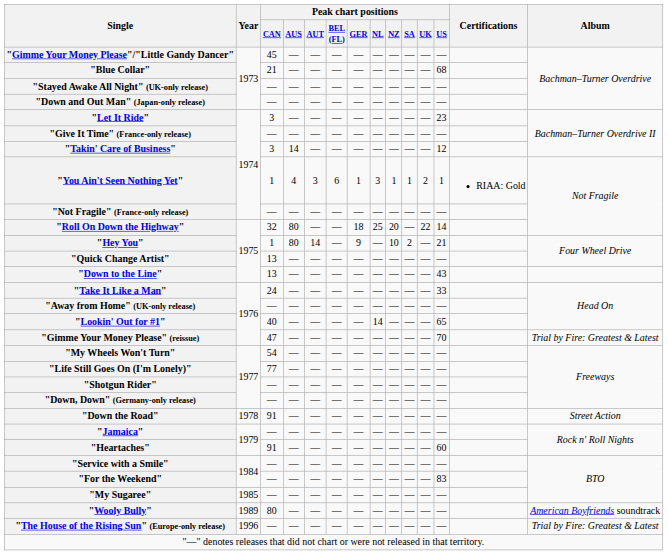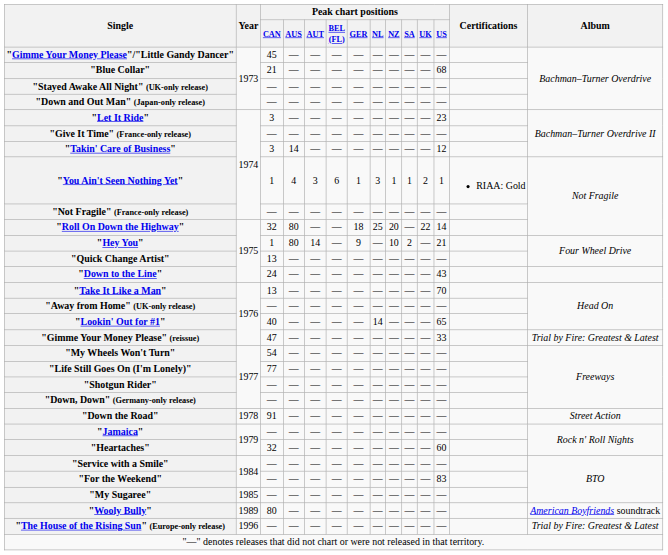 <table class="wikitable plainrowheaders" style="text-align:center;">
 <tr>
 <th rowspan="2">Single</th>
 <th rowspan="2">Year</th>
 <th colspan="10">Peak chart positions</th>
 <th rowspan="2">Certifications</th>
 <th rowspan="2">Album</th>
 </tr>
 <tr>
 <th><small><a href='#'>CAN</a></small><br></th>
 <th><small><a href='#'>AUS</a></small><br></th>
 <th><small><a href='#'>AUT</a></small><br></th>
 <th><small><a href='#'>BEL<br>(FL)</a></small><br></th>
 <th><small><a href='#'>GER</a></small><br></th>
 <th><small><a href='#'>NL</a></small><br></th>
 <th><small><a href='#'>NZ</a></small><br></th>
 <th><small><a href='#'>SA</a></small><br></th>
 <th><small><a href='#'>UK</a></small><br></th>
 <th><small><a href='#'>US</a></small><br></th>
 </tr>
 <tr>
 <th scope="row">"<a href='#'>Gimme Your Money Please</a>"/"Little Gandy Dancer"</th>
 <td rowspan="4">1973</td>
 <td>45</td>
 <td>—</td>
 <td>—</td>
 <td>—</td>
 <td>—</td>
 <td>—</td>
 <td>—</td>
 <td>—</td>
 <td>—</td>
 <td>—</td>
 <td></td>
 <td rowspan="4"><em>Bachman–Turner Overdrive</em></td>
 </tr>
 <tr>
 <th scope="row">"Blue Collar"</th>
 <td>21</td>
 <td>—</td>
 <td>—</td>
 <td>—</td>
 <td>—</td>
 <td>—</td>
 <td>—</td>
 <td>—</td>
 <td>—</td>
 <td>68</td>
 <td></td>
 </tr>
 <tr>
 <th scope="row">"Stayed Awake All Night" <small>(UK-only release)</small></th>
 <td>—</td>
 <td>—</td>
 <td>—</td>
 <td>—</td>
 <td>—</td>
 <td>—</td>
 <td>—</td>
 <td>—</td>
 <td>—</td>
 <td>—</td>
 <td></td>
 </tr>
 <tr>
 <th scope="row">"Down and Out Man" <small>(Japan-only release)</small></th>
 <td>—</td>
 <td>—</td>
 <td>—</td>
 <td>—</td>
 <td>—</td>
 <td>—</td>
 <td>—</td>
 <td>—</td>
 <td>—</td>
 <td>—</td>
 <td></td>
 </tr>
 <tr>
 <th scope="row">"<a href='#'>Let It Ride</a>"</th>
 <td rowspan="5">1974</td>
 <td>3</td>
 <td>—</td>
 <td>—</td>
 <td>—</td>
 <td>—</td>
 <td>—</td>
 <td>—</td>
 <td>—</td>
 <td>—</td>
 <td>23</td>
 <td></td>
 <td rowspan="3"><em>Bachman–Turner Overdrive II</em></td>
 </tr>
 <tr>
 <th scope="row">"Give It Time" <small>(France-only release)</small></th>
 <td>—</td>
 <td>—</td>
 <td>—</td>
 <td>—</td>
 <td>—</td>
 <td>—</td>
 <td>—</td>
 <td>—</td>
 <td>—</td>
 <td>—</td>
 <td></td>
 </tr>
 <tr>
 <th scope="row">"<a href='#'>Takin' Care of Business</a>"</th>
 <td>3</td>
 <td>14</td>
 <td>—</td>
 <td>—</td>
 <td>—</td>
 <td>—</td>
 <td>—</td>
 <td>—</td>
 <td>—</td>
 <td>12</td>
 <td></td>
 </tr>
 <tr>
 <th scope="row">"<a href='#'>You Ain't Seen Nothing Yet</a>"</th>
 <td>1</td>
 <td>4</td>
 <td>3</td>
 <td>6</td>
 <td>1</td>
 <td>3</td>
 <td>1</td>
 <td>1</td>
 <td>2</td>
 <td>1</td>
 <td><br><ul><li>RIAA: Gold</li></ul></td>
 <td rowspan="3"><em>Not Fragile</em></td>
 </tr>
 <tr>
 <th scope="row">"Not Fragile" <small>(France-only release)</small></th>
 <td>—</td>
 <td>—</td>
 <td>—</td>
 <td>—</td>
 <td>—</td>
 <td>—</td>
 <td>—</td>
 <td>—</td>
 <td>—</td>
 <td>—</td>
 <td></td>
 </tr>
 <tr>
 <th scope="row">"<a href='#'>Roll On Down the Highway</a>"</th>
 <td rowspan="4">1975</td>
 <td>32</td>
 <td>80</td>
 <td>—</td>
 <td>—</td>
 <td>18</td>
 <td>25</td>
 <td>20</td>
 <td>—</td>
 <td>22</td>
 <td>14</td>
 <td></td>
 </tr>
 <tr>
 <th scope="row">"<a href='#'>Hey You</a>"</th>
 <td>1</td>
 <td>80</td>
 <td>14</td>
 <td>—</td>
 <td>9</td>
 <td>—</td>
 <td>10</td>
 <td>2</td>
 <td>—</td>
 <td>21</td>
 <td></td>
 <td rowspan="2"><em>Four Wheel Drive</em></td>
 </tr>
 <tr>
 <th scope="row">"Quick Change Artist"</th>
 <td>13</td>
 <td>—</td>
 <td>—</td>
 <td>—</td>
 <td>—</td>
 <td>—</td>
 <td>—</td>
 <td>—</td>
 <td>—</td>
 <td>—</td>
 <td></td>
 </tr>
 <tr>
 <th scope="row">"<a href='#'>Down to the Line</a>"</th>
-<td>13</td>
+<td>24</td>
 <td>—</td>
 <td>—</td>
 <td>—</td>
 <td>—</td>
 <td>—</td>
 <td>—</td>
 <td>—</td>
 <td>—</td>
 <td>43</td>
 <td></td>
 <td></td>
 </tr>
 <tr>
 <th scope="row">"<a href='#'>Take It Like a Man</a>"</th>
 <td rowspan="4">1976</td>
-<td>24</td>
+<td>13</td>
 <td>—</td>
 <td>—</td>
 <td>—</td>
 <td>—</td>
 <td>—</td>
 <td>—</td>
 <td>—</td>
 <td>—</td>
-<td>33</td>
+<td>70</td>
 <td></td>
 <td rowspan="3"><em>Head On</em></td>
 </tr>
 <tr>
 <th scope="row">"Away from Home" <small>(UK-only release)</small></th>
 <td>—</td>
 <td>—</td>
 <td>—</td>
 <td>—</td>
 <td>—</td>
 <td>—</td>
 <td>—</td>
 <td>—</td>
 <td>—</td>
 <td>—</td>
 <td></td>
 </tr>
 <tr>
 <th scope="row">"<a href='#'>Lookin' Out for #1</a>"</th>
 <td>40</td>
 <td>—</td>
 <td>—</td>
 <td>—</td>
 <td>—</td>
 <td>14</td>
 <td>—</td>
 <td>—</td>
 <td>—</td>
 <td>65</td>
 <td></td>
 </tr>
 <tr>
 <th scope="row">"Gimme Your Money Please" <small>(reissue)</small></th>
 <td>47</td>
 <td>—</td>
 <td>—</td>
 <td>—</td>
 <td>—</td>
 <td>—</td>
 <td>—</td>
 <td>—</td>
 <td>—</td>
-<td>70</td>
+<td>33</td>
 <td></td>
 <td><em>Trial by Fire: Greatest & Latest</em></td>
 </tr>
 <tr>
 <th scope="row">"My Wheels Won't Turn"</th>
 <td rowspan="4">1977</td>
 <td>54</td>
 <td>—</td>
 <td>—</td>
 <td>—</td>
 <td>—</td>
 <td>—</td>
 <td>—</td>
 <td>—</td>
 <td>—</td>
 <td>—</td>
 <td></td>
 <td rowspan="4"><em>Freeways</em></td>
 </tr>
 <tr>
 <th scope="row">"Life Still Goes On (I'm Lonely)"</th>
 <td>77</td>
 <td>—</td>
 <td>—</td>
 <td>—</td>
 <td>—</td>
 <td>—</td>
 <td>—</td>
 <td>—</td>
 <td>—</td>
 <td>—</td>
 <td></td>
 </tr>
 <tr>
 <th scope="row">"Shotgun Rider"</th>
 <td>—</td>
 <td>—</td>
 <td>—</td>
 <td>—</td>
 <td>—</td>
 <td>—</td>
 <td>—</td>
 <td>—</td>
 <td>—</td>
 <td>—</td>
 <td></td>
 </tr>
 <tr>
 <th scope="row">"Down, Down" <small>(Germany-only release)</small></th>
 <td>—</td>
 <td>—</td>
 <td>—</td>
 <td>—</td>
 <td>—</td>
 <td>—</td>
 <td>—</td>
 <td>—</td>
 <td>—</td>
 <td>—</td>
 <td></td>
 </tr>
 <tr>
 <th scope="row">"Down the Road"</th>
 <td>1978</td>
 <td>91</td>
 <td>—</td>
 <td>—</td>
 <td>—</td>
 <td>—</td>
 <td>—</td>
 <td>—</td>
 <td>—</td>
 <td>—</td>
 <td>—</td>
 <td></td>
 <td><em>Street Action</em></td>
 </tr>
 <tr>
 <th scope="row">"<a href='#'>Jamaica</a>"</th>
 <td rowspan="2">1979</td>
 <td>—</td>
 <td>—</td>
 <td>—</td>
 <td>—</td>
 <td>—</td>
 <td>—</td>
 <td>—</td>
 <td>—</td>
 <td>—</td>
 <td>—</td>
 <td></td>
 <td rowspan="2"><em>Rock n' Roll Nights</em></td>
 </tr>
 <tr>
 <th scope="row">"Heartaches"</th>
-<td>91</td>
+<td>32</td>
 <td>—</td>
 <td>—</td>
 <td>—</td>
 <td>—</td>
 <td>—</td>
 <td>—</td>
 <td>—</td>
 <td>—</td>
 <td>60</td>
 <td></td>
 </tr>
 <tr>
 <th scope="row">"Service with a Smile"</th>
 <td rowspan="2">1984</td>
 <td>—</td>
 <td>—</td>
 <td>—</td>
 <td>—</td>
 <td>—</td>
 <td>—</td>
 <td>—</td>
 <td>—</td>
 <td>—</td>
 <td>—</td>
 <td></td>
 <td rowspan="3"><em>BTO</em></td>
 </tr>
 <tr>
 <th scope="row">"For the Weekend"</th>
 <td>—</td>
 <td>—</td>
 <td>—</td>
 <td>—</td>
 <td>—</td>
 <td>—</td>
 <td>—</td>
 <td>—</td>
 <td>—</td>
 <td>83</td>
 <td></td>
 </tr>
 <tr>
 <th scope="row">"My Sugaree"</th>
 <td>1985</td>
 <td>—</td>
 <td>—</td>
 <td>—</td>
 <td>—</td>
 <td>—</td>
 <td>—</td>
 <td>—</td>
 <td>—</td>
 <td>—</td>
 <td>—</td>
 <td></td>
 </tr>
 <tr>
 <th scope="row">"<a href='#'>Wooly Bully</a>"</th>
 <td rowspan="1">1989</td>
 <td>80</td>
 <td>—</td>
 <td>—</td>
 <td>—</td>
 <td>—</td>
 <td>—</td>
 <td>—</td>
 <td>—</td>
 <td>—</td>
 <td>—</td>
 <td></td>
 <td rowspan="1"><em> <a href='#'>American Boyfriends</a></em> soundtrack</td>
 </tr>
 <tr>
 <th scope="row">"<a href='#'>The House of the Rising Sun</a>" <small>(Europe-only release)</small></th>
 <td>1996</td>
 <td>—</td>
 <td>—</td>
 <td>—</td>
 <td>—</td>
 <td>—</td>
 <td>—</td>
 <td>—</td>
 <td>—</td>
 <td>—</td>
 <td>—</td>
 <td></td>
 <td><em>Trial by Fire: Greatest & Latest</em></td>
 </tr>
 <tr>
 <td colspan="14">"—" denotes releases that did not chart or were not released in that territory.</td>
 </tr>
 </table>
